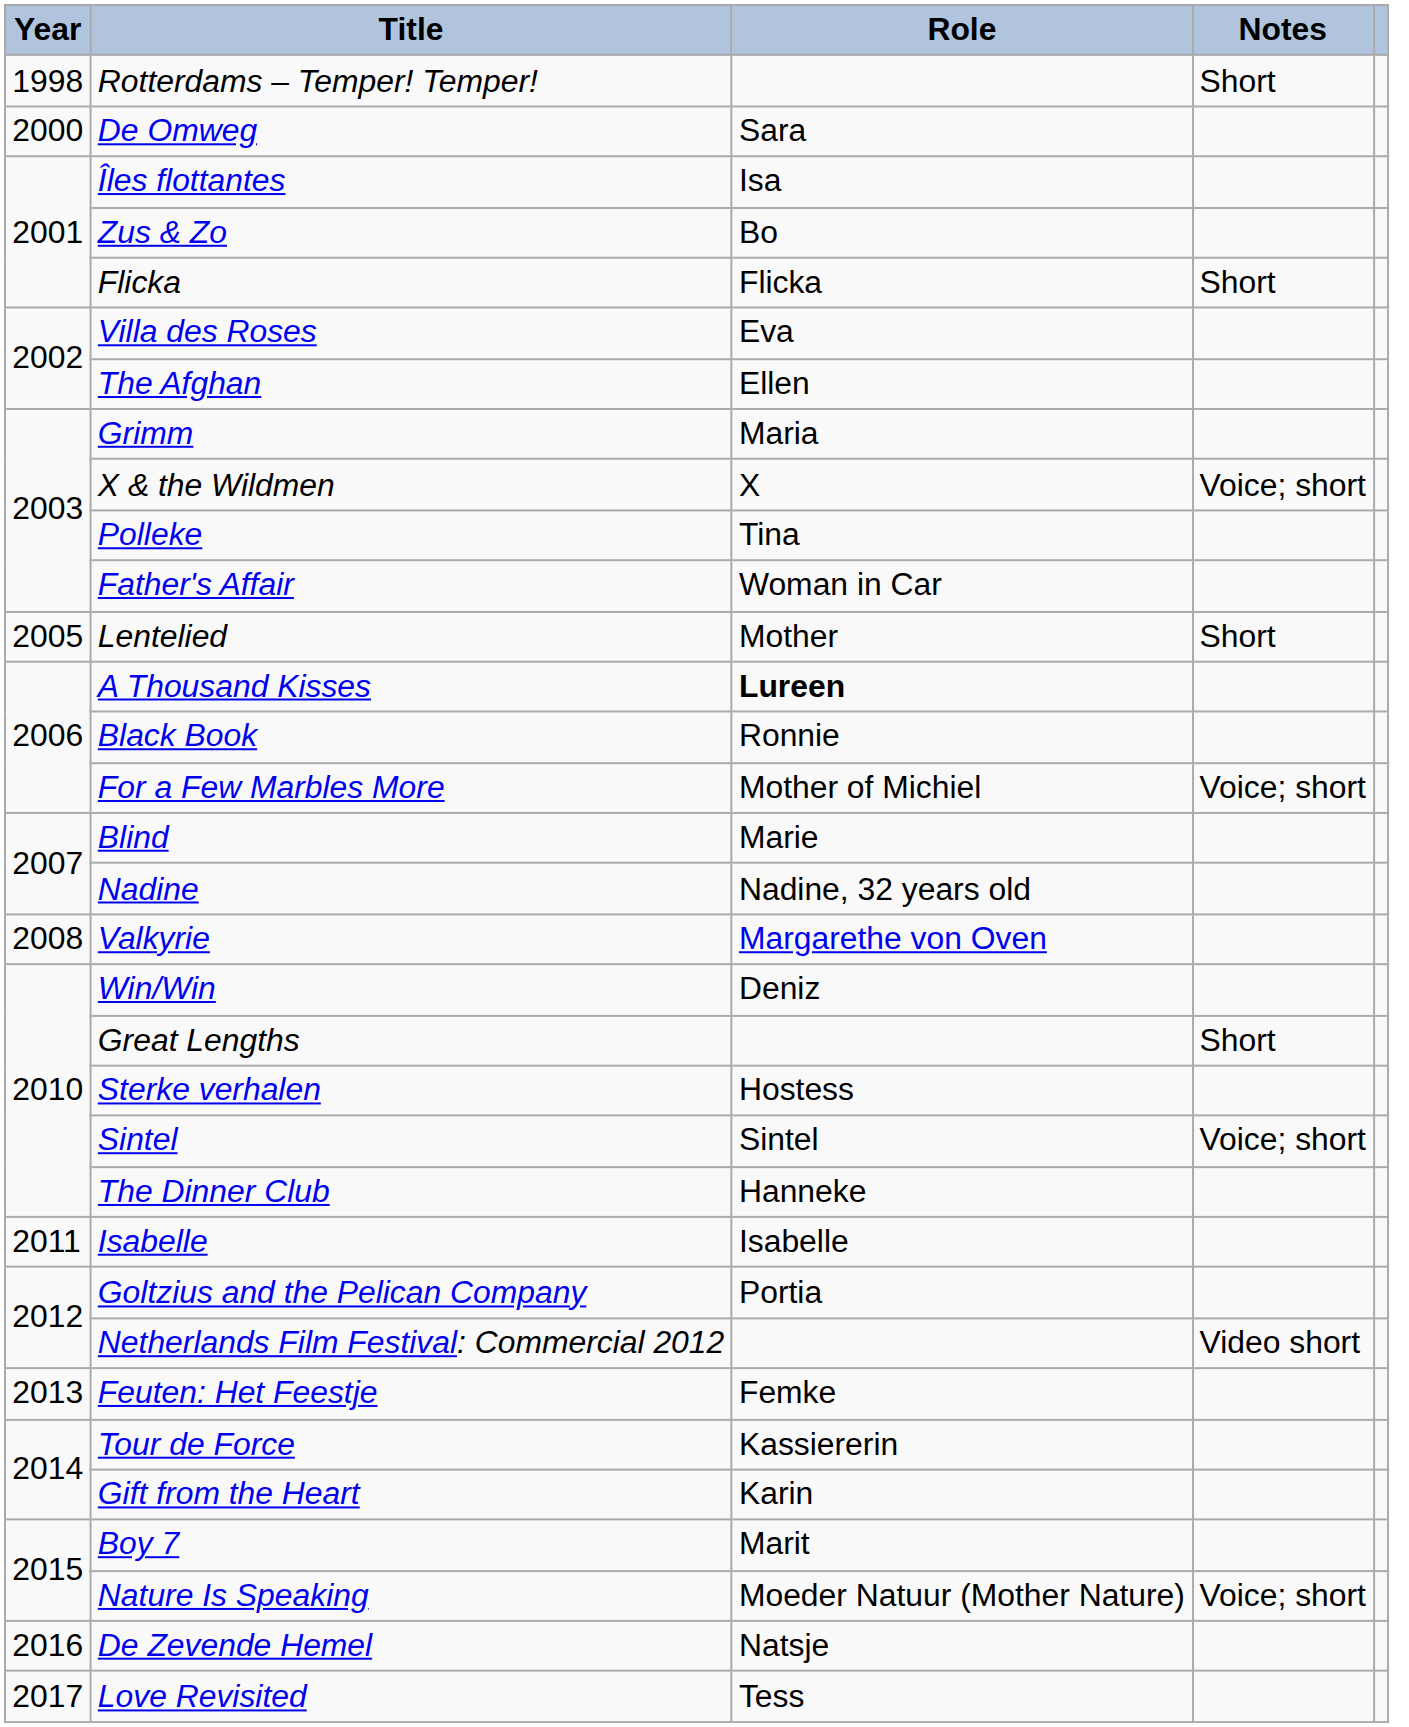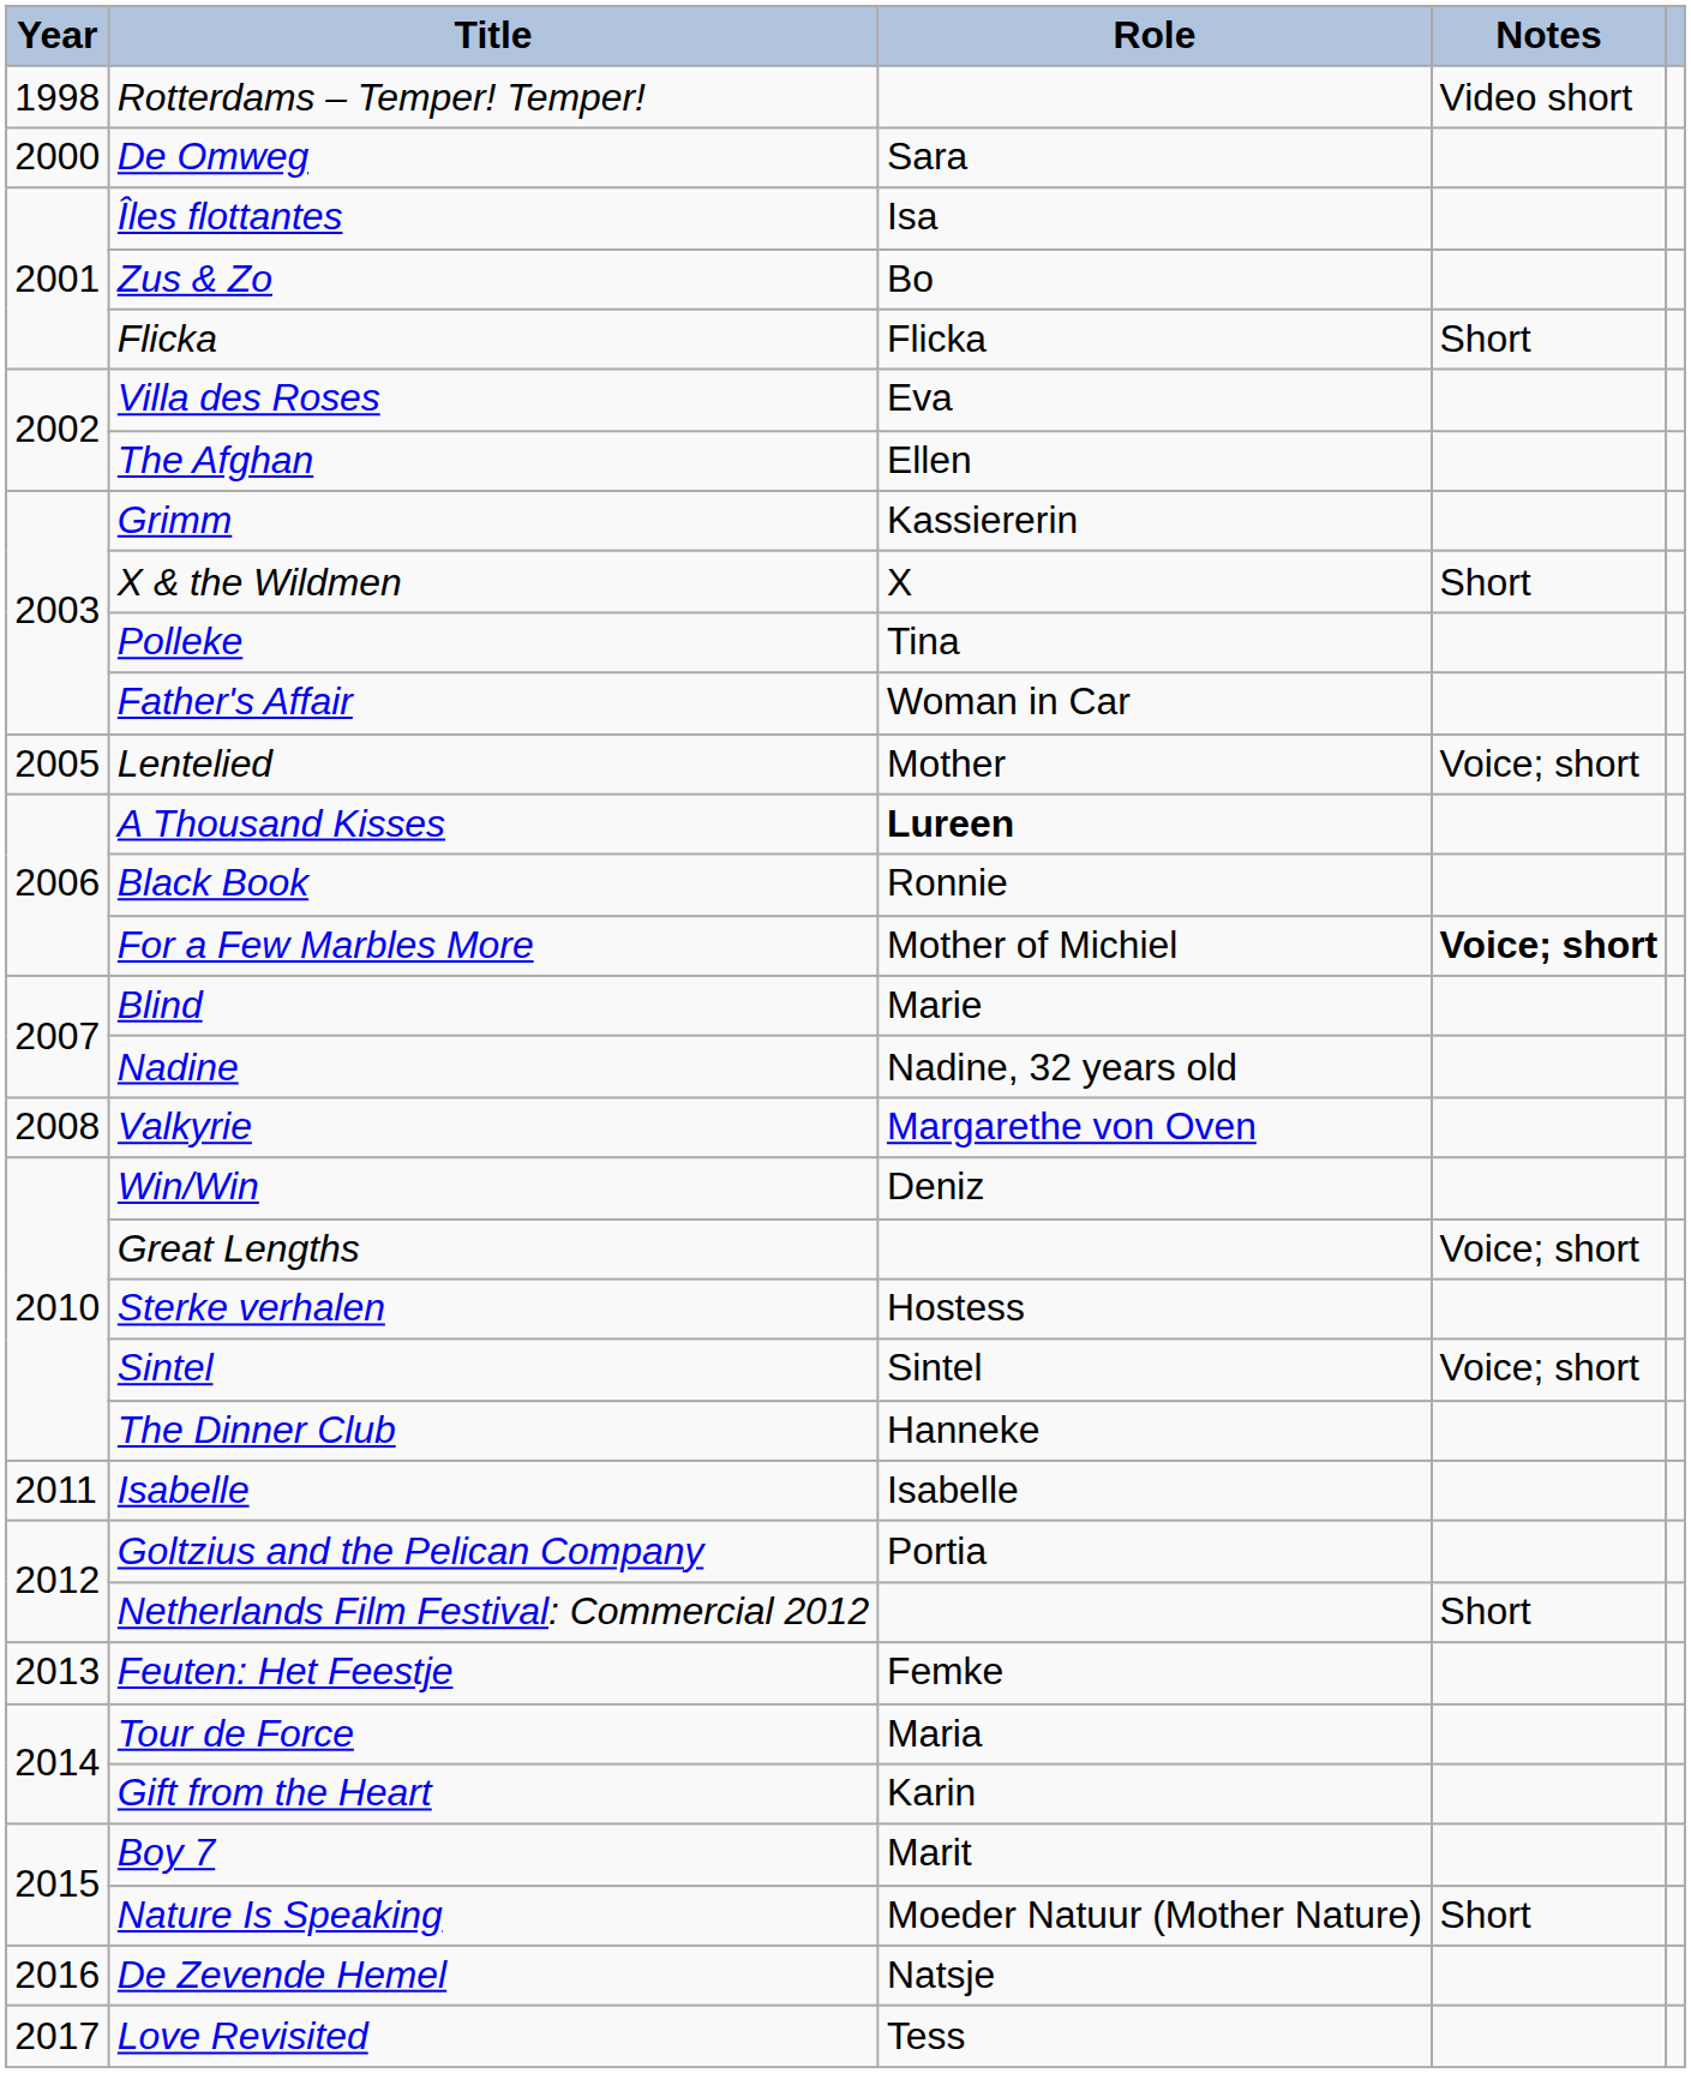 <table class="wikitable sortable">
 <tr>
 <th style="background:#B0C4DE;">Year</th>
 <th style="background:#B0C4DE;">Title</th>
 <th style="background:#B0C4DE;">Role</th>
 <th style="background:#B0C4DE;" class="unsortable">Notes</th>
 <th style="background:#B0C4DE;" class="unsortable"></th>
 </tr>
 <tr>
 <td>1998</td>
 <td><em>Rotterdams – Temper! Temper!</em></td>
 <td></td>
-<td>Short</td>
+<td>Video short</td>
 <td></td>
 </tr>
 <tr>
 <td>2000</td>
 <td><em><a href='#'>De Omweg</a></em></td>
 <td>Sara</td>
 <td></td>
 <td></td>
 </tr>
 <tr>
 <td rowspan=3>2001</td>
 <td><em><a href='#'>Îles flottantes</a></em></td>
 <td>Isa</td>
 <td></td>
 <td></td>
 </tr>
 <tr>
 <td><em><a href='#'>Zus & Zo</a></em></td>
 <td>Bo</td>
 <td></td>
 <td></td>
 </tr>
 <tr>
 <td><em>Flicka</em></td>
 <td>Flicka</td>
 <td>Short</td>
 <td></td>
 </tr>
 <tr>
 <td rowspan=2>2002</td>
 <td><em><a href='#'>Villa des Roses</a></em></td>
 <td>Eva</td>
 <td></td>
 <td></td>
 </tr>
 <tr>
 <td><em><a href='#'>The Afghan</a></em></td>
 <td>Ellen</td>
 <td></td>
 <td></td>
 </tr>
 <tr>
 <td rowspan=4>2003</td>
 <td><em><a href='#'>Grimm</a></em></td>
-<td>Maria</td>
+<td>Kassiererin</td>
 <td></td>
 <td></td>
 </tr>
 <tr>
 <td><em>X & the Wildmen</em></td>
 <td>X</td>
-<td>Voice; short</td>
+<td>Short</td>
 <td></td>
 </tr>
 <tr>
 <td><em><a href='#'>Polleke</a></em></td>
 <td>Tina</td>
 <td></td>
 <td></td>
 </tr>
 <tr>
 <td><em><a href='#'>Father's Affair</a></em></td>
 <td>Woman in Car</td>
 <td></td>
 <td></td>
 </tr>
 <tr>
 <td>2005</td>
 <td><em>Lentelied</em></td>
 <td>Mother</td>
-<td>Short</td>
+<td>Voice; short</td>
 <td></td>
 </tr>
 <tr>
 <td rowspan=3>2006</td>
 <td><em><a href='#'>A Thousand Kisses</a></em></td>
 <td><strong>Lureen</strong></td>
 <td></td>
 <td></td>
 </tr>
 <tr>
 <td><em><a href='#'>Black Book</a></em></td>
 <td>Ronnie</td>
 <td></td>
 <td></td>
 </tr>
 <tr>
 <td><em><a href='#'>For a Few Marbles More</a></em></td>
 <td>Mother of Michiel</td>
-<td>Voice; short</td>
+<td><strong>Voice; short</strong></td>
 <td></td>
 </tr>
 <tr>
 <td rowspan=2>2007</td>
 <td><em><a href='#'>Blind</a></em></td>
 <td>Marie</td>
 <td></td>
 <td></td>
 </tr>
 <tr>
 <td><em><a href='#'>Nadine</a></em></td>
 <td>Nadine, 32 years old</td>
 <td></td>
 <td></td>
 </tr>
 <tr>
 <td>2008</td>
 <td><em><a href='#'>Valkyrie</a></em></td>
 <td><a href='#'>Margarethe von Oven</a></td>
 <td></td>
 <td></td>
 </tr>
 <tr>
 <td rowspan=5>2010</td>
 <td><em><a href='#'>Win/Win</a></em></td>
 <td>Deniz</td>
 <td></td>
 <td></td>
 </tr>
 <tr>
 <td><em>Great Lengths</em></td>
 <td></td>
-<td>Short</td>
+<td>Voice; short</td>
 <td></td>
 </tr>
 <tr>
 <td><em><a href='#'>Sterke verhalen</a></em></td>
 <td>Hostess</td>
 <td></td>
 <td></td>
 </tr>
 <tr>
 <td><em><a href='#'>Sintel</a></em></td>
 <td>Sintel</td>
 <td>Voice; short</td>
 <td></td>
 </tr>
 <tr>
 <td><em><a href='#'>The Dinner Club</a></em></td>
 <td>Hanneke</td>
 <td></td>
 <td></td>
 </tr>
 <tr>
 <td>2011</td>
 <td><em><a href='#'>Isabelle</a></em></td>
 <td>Isabelle</td>
 <td></td>
 <td></td>
 </tr>
 <tr>
 <td rowspan=2>2012</td>
 <td><em><a href='#'>Goltzius and the Pelican Company</a></em></td>
 <td>Portia</td>
 <td></td>
 <td></td>
 </tr>
 <tr>
 <td><em><a href='#'>Netherlands Film Festival</a>: Commercial 2012</em></td>
 <td></td>
-<td>Video short</td>
+<td>Short</td>
 <td></td>
 </tr>
 <tr>
 <td>2013</td>
 <td><em><a href='#'>Feuten: Het Feestje</a></em></td>
 <td>Femke</td>
 <td></td>
 <td></td>
 </tr>
 <tr>
 <td rowspan=2>2014</td>
 <td><em><a href='#'>Tour de Force</a></em></td>
-<td>Kassiererin</td>
+<td>Maria</td>
 <td></td>
 <td></td>
 </tr>
 <tr>
 <td><em><a href='#'>Gift from the Heart</a></em></td>
 <td>Karin</td>
 <td></td>
 <td></td>
 </tr>
 <tr>
 <td rowspan=2>2015</td>
 <td><em><a href='#'>Boy 7</a></em></td>
 <td>Marit</td>
 <td></td>
 <td></td>
 </tr>
 <tr>
 <td><em><a href='#'>Nature Is Speaking</a></em></td>
 <td>Moeder Natuur (Mother Nature)</td>
-<td>Voice; short</td>
+<td>Short</td>
 <td></td>
 </tr>
 <tr>
 <td>2016</td>
 <td><em><a href='#'>De Zevende Hemel</a></em></td>
 <td>Natsje</td>
 <td></td>
 <td></td>
 </tr>
 <tr>
 <td>2017</td>
 <td><em><a href='#'>Love Revisited</a></em></td>
 <td>Tess</td>
 <td></td>
 <td></td>
 </tr>
 <tr>
 </tr>
 </table>
